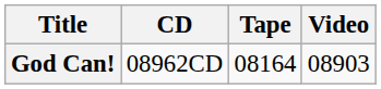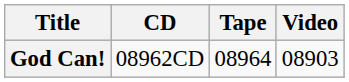 <table class=wikitable>
 <tr>
 <th>Title</th>
 <th>CD</th>
 <th>Tape</th>
 <th>Video</th>
 </tr>
 <tr>
 <th>God Can!</th>
 <td>08962CD</td>
-<td>08164</td>
+<td>08964</td>
 <td>08903</td>
 </tr>
 </table>
